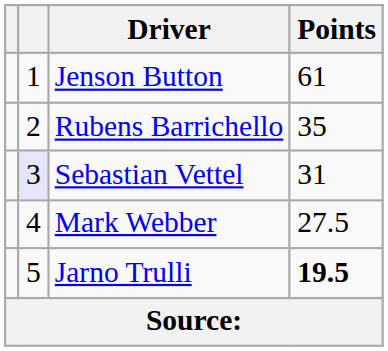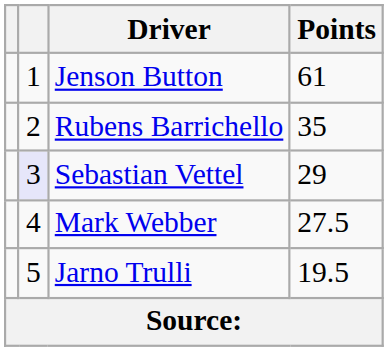 <table class="wikitable" style="font-size: 85%;">
 <tr>
 <th></th>
 <th></th>
 <th>Driver</th>
 <th>Points</th>
 </tr>
 <tr>
 <td></td>
 <td align="center">1</td>
 <td> <a href='#'>Jenson Button</a></td>
 <td>61</td>
 </tr>
 <tr>
 <td></td>
 <td align="center">2</td>
 <td> <a href='#'>Rubens Barrichello</a></td>
 <td>35</td>
 </tr>
 <tr>
 <td></td>
 <td align="center" style="background: lavender;">3</td>
 <td> <a href='#'>Sebastian Vettel</a></td>
-<td>31</td>
+<td>29</td>
 </tr>
 <tr>
 <td></td>
 <td align="center">4</td>
 <td> <a href='#'>Mark Webber</a></td>
 <td>27.5</td>
 </tr>
 <tr>
 <td></td>
 <td align="center">5</td>
 <td> <a href='#'>Jarno Trulli</a></td>
-<td><strong>19.5</strong></td>
+<td>19.5</td>
 </tr>
 <tr>
 <th colspan=4>Source:</th>
 </tr>
 </table>
